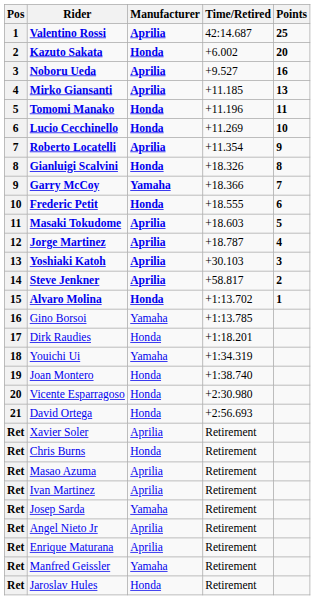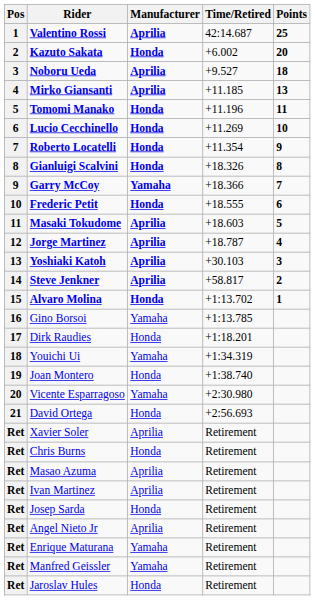 <table class="wikitable" style="font-size: 95%;">
 <tr>
 <th>Pos</th>
 <th>Rider</th>
 <th>Manufacturer</th>
 <th>Time/Retired</th>
 <th>Points</th>
 </tr>
 <tr>
 <th>1</th>
 <td> <strong><a href='#'>Valentino Rossi</a></strong></td>
 <td><strong><a href='#'>Aprilia</a></strong></td>
 <td>42:14.687</td>
 <td><strong>25</strong></td>
 </tr>
 <tr>
 <th>2</th>
 <td> <strong><a href='#'>Kazuto Sakata</a></strong></td>
 <td><strong><a href='#'>Honda</a></strong></td>
 <td>+6.002</td>
 <td><strong>20</strong></td>
 </tr>
 <tr>
 <th>3</th>
 <td> <strong><a href='#'>Noboru Ueda</a></strong></td>
 <td><strong><a href='#'>Aprilia</a></strong></td>
 <td>+9.527</td>
-<td><strong>16</strong></td>
+<td><strong>18</strong></td>
 </tr>
 <tr>
 <th>4</th>
 <td> <strong><a href='#'>Mirko Giansanti</a></strong></td>
 <td><strong><a href='#'>Aprilia</a></strong></td>
 <td>+11.185</td>
 <td><strong>13</strong></td>
 </tr>
 <tr>
 <th>5</th>
 <td> <strong><a href='#'>Tomomi Manako</a></strong></td>
 <td><strong><a href='#'>Honda</a></strong></td>
 <td>+11.196</td>
 <td><strong>11</strong></td>
 </tr>
 <tr>
 <th>6</th>
 <td> <strong><a href='#'>Lucio Cecchinello</a></strong></td>
 <td><strong><a href='#'>Honda</a></strong></td>
 <td>+11.269</td>
 <td><strong>10</strong></td>
 </tr>
 <tr>
 <th>7</th>
 <td> <strong><a href='#'>Roberto Locatelli</a></strong></td>
-<td><strong><a href='#'>Aprilia</a></strong></td>
+<td><strong><a href='#'>Honda</a></strong></td>
 <td>+11.354</td>
 <td><strong>9</strong></td>
 </tr>
 <tr>
 <th>8</th>
 <td> <strong><a href='#'>Gianluigi Scalvini</a></strong></td>
 <td><strong><a href='#'>Honda</a></strong></td>
 <td>+18.326</td>
 <td><strong>8</strong></td>
 </tr>
 <tr>
 <th>9</th>
 <td> <strong><a href='#'>Garry McCoy</a></strong></td>
 <td><strong><a href='#'>Yamaha</a></strong></td>
 <td>+18.366</td>
 <td><strong>7</strong></td>
 </tr>
 <tr>
 <th>10</th>
 <td> <strong><a href='#'>Frederic Petit</a></strong></td>
 <td><strong><a href='#'>Honda</a></strong></td>
 <td>+18.555</td>
 <td><strong>6</strong></td>
 </tr>
 <tr>
 <th>11</th>
 <td> <strong><a href='#'>Masaki Tokudome</a></strong></td>
 <td><strong><a href='#'>Aprilia</a></strong></td>
 <td>+18.603</td>
 <td><strong>5</strong></td>
 </tr>
 <tr>
 <th>12</th>
 <td> <strong><a href='#'>Jorge Martinez</a></strong></td>
 <td><strong><a href='#'>Aprilia</a></strong></td>
 <td>+18.787</td>
 <td><strong>4</strong></td>
 </tr>
 <tr>
 <th>13</th>
 <td> <strong><a href='#'>Yoshiaki Katoh</a></strong></td>
 <td><strong><a href='#'>Aprilia</a></strong></td>
 <td>+30.103</td>
 <td><strong>3</strong></td>
 </tr>
 <tr>
 <th>14</th>
 <td> <strong><a href='#'>Steve Jenkner</a></strong></td>
 <td><strong><a href='#'>Aprilia</a></strong></td>
 <td>+58.817</td>
 <td><strong>2</strong></td>
 </tr>
 <tr>
 <th>15</th>
 <td> <strong><a href='#'>Alvaro Molina</a></strong></td>
 <td><strong><a href='#'>Honda</a></strong></td>
 <td>+1:13.702</td>
 <td><strong>1</strong></td>
 </tr>
 <tr>
 <th>16</th>
 <td> <a href='#'>Gino Borsoi</a></td>
 <td><a href='#'>Yamaha</a></td>
 <td>+1:13.785</td>
 <td></td>
 </tr>
 <tr>
 <th>17</th>
 <td> <a href='#'>Dirk Raudies</a></td>
 <td><a href='#'>Honda</a></td>
 <td>+1:18.201</td>
 <td></td>
 </tr>
 <tr>
 <th>18</th>
 <td> <a href='#'>Youichi Ui</a></td>
 <td><a href='#'>Yamaha</a></td>
 <td>+1:34.319</td>
 <td></td>
 </tr>
 <tr>
 <th>19</th>
 <td> <a href='#'>Joan Montero</a></td>
 <td><a href='#'>Honda</a></td>
 <td>+1:38.740</td>
 <td></td>
 </tr>
 <tr>
 <th>20</th>
 <td> <a href='#'>Vicente Esparragoso</a></td>
-<td><a href='#'>Honda</a></td>
+<td><a href='#'>Yamaha</a></td>
 <td>+2:30.980</td>
 <td></td>
 </tr>
 <tr>
 <th>21</th>
 <td> <a href='#'>David Ortega</a></td>
 <td><a href='#'>Honda</a></td>
 <td>+2:56.693</td>
 <td></td>
 </tr>
 <tr>
 <th>Ret</th>
 <td> <a href='#'>Xavier Soler</a></td>
 <td><a href='#'>Aprilia</a></td>
 <td>Retirement</td>
 <td></td>
 </tr>
 <tr>
 <th>Ret</th>
 <td> <a href='#'>Chris Burns</a></td>
 <td><a href='#'>Honda</a></td>
 <td>Retirement</td>
 <td></td>
 </tr>
 <tr>
 <th>Ret</th>
 <td> <a href='#'>Masao Azuma</a></td>
 <td><a href='#'>Aprilia</a></td>
 <td>Retirement</td>
 <td></td>
 </tr>
 <tr>
 <th>Ret</th>
 <td> <a href='#'>Ivan Martinez</a></td>
 <td><a href='#'>Aprilia</a></td>
 <td>Retirement</td>
 <td></td>
 </tr>
 <tr>
 <th>Ret</th>
 <td> <a href='#'>Josep Sarda</a></td>
-<td><a href='#'>Yamaha</a></td>
+<td><a href='#'>Honda</a></td>
 <td>Retirement</td>
 <td></td>
 </tr>
 <tr>
 <th>Ret</th>
 <td> <a href='#'>Angel Nieto Jr</a></td>
 <td><a href='#'>Aprilia</a></td>
 <td>Retirement</td>
 <td></td>
 </tr>
 <tr>
 <th>Ret</th>
 <td> <a href='#'>Enrique Maturana</a></td>
-<td><a href='#'>Aprilia</a></td>
+<td><a href='#'>Yamaha</a></td>
 <td>Retirement</td>
 <td></td>
 </tr>
 <tr>
 <th>Ret</th>
 <td> <a href='#'>Manfred Geissler</a></td>
 <td><a href='#'>Yamaha</a></td>
 <td>Retirement</td>
 <td></td>
 </tr>
 <tr>
 <th>Ret</th>
 <td> <a href='#'>Jaroslav Hules</a></td>
 <td><a href='#'>Honda</a></td>
 <td>Retirement</td>
 <td></td>
 </tr>
 </table>
